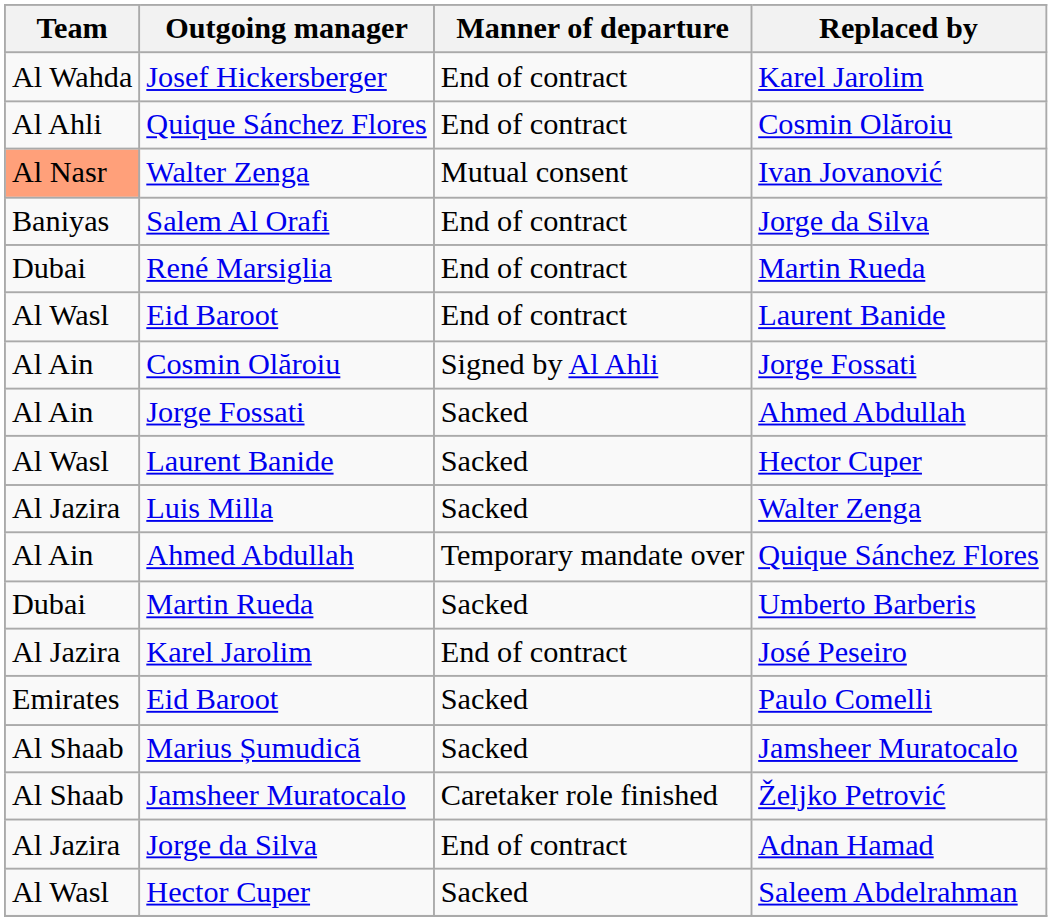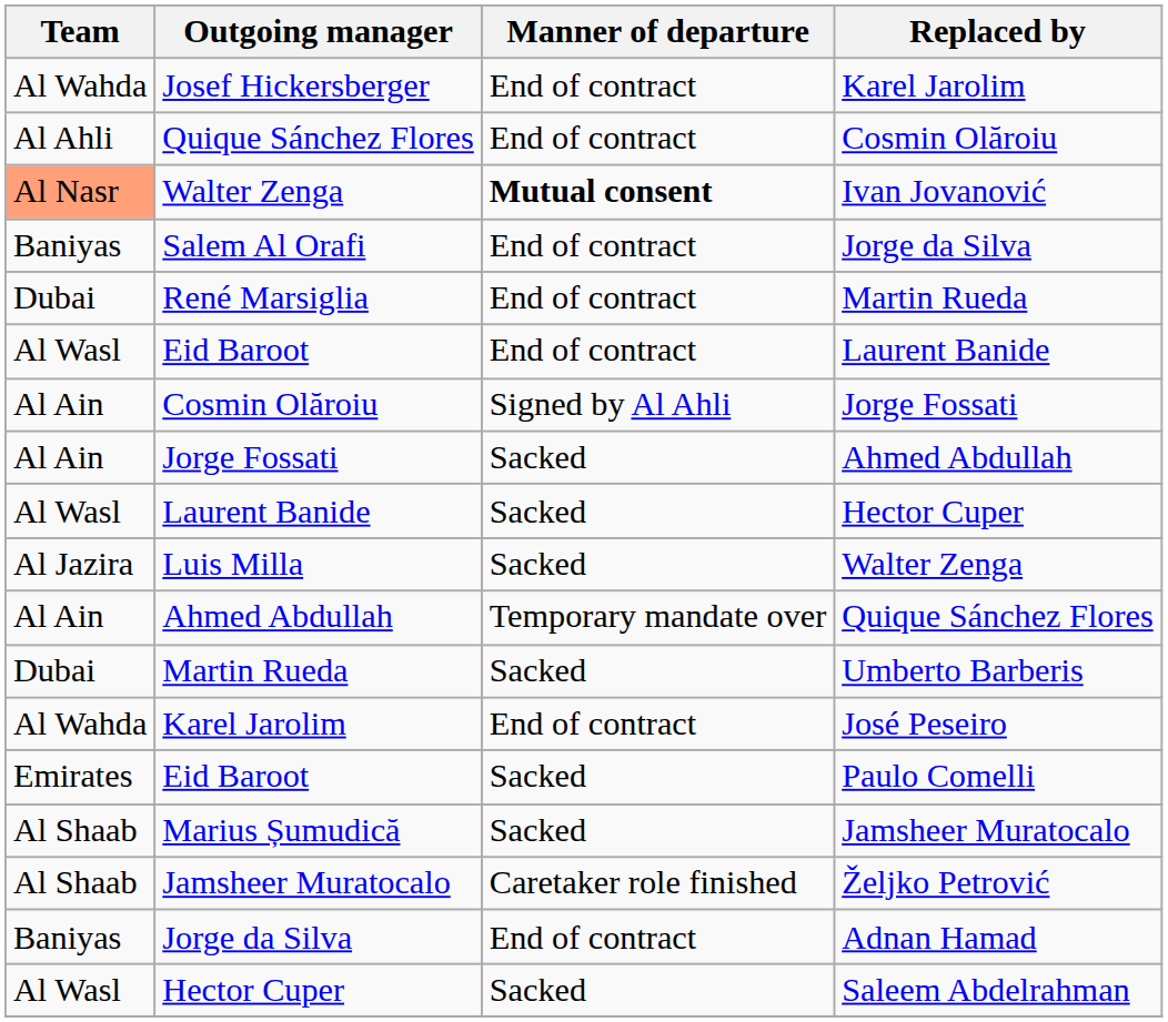 <table class="wikitable sortable">
 <tr>
 <th>Team</th>
 <th>Outgoing manager</th>
 <th>Manner of departure</th>
 <th>Replaced by</th>
 </tr>
 <tr>
 <td>Al Wahda</td>
 <td> <a href='#'>Josef Hickersberger</a></td>
 <td>End of contract</td>
 <td> <a href='#'>Karel Jarolim</a></td>
 </tr>
 <tr>
 <td>Al Ahli</td>
 <td> <a href='#'>Quique Sánchez Flores</a></td>
 <td>End of contract</td>
 <td> <a href='#'>Cosmin Olăroiu</a></td>
 </tr>
 <tr>
 <td style="background: lightsalmon;">Al Nasr</td>
 <td> <a href='#'>Walter Zenga</a></td>
-<td>Mutual consent</td>
+<td><strong>Mutual consent</strong></td>
 <td> <a href='#'>Ivan Jovanović</a></td>
 </tr>
 <tr>
 <td>Baniyas</td>
 <td> <a href='#'>Salem Al Orafi</a></td>
 <td>End of contract</td>
 <td> <a href='#'>Jorge da Silva</a></td>
 </tr>
 <tr>
 <td>Dubai</td>
 <td> <a href='#'>René Marsiglia</a></td>
 <td>End of contract</td>
 <td> <a href='#'>Martin Rueda</a></td>
 </tr>
 <tr>
 <td>Al Wasl</td>
 <td> <a href='#'>Eid Baroot</a></td>
 <td>End of contract</td>
 <td> <a href='#'>Laurent Banide</a></td>
 </tr>
 <tr>
 <td>Al Ain</td>
 <td> <a href='#'>Cosmin Olăroiu</a></td>
 <td>Signed by <a href='#'>Al Ahli</a></td>
 <td> <a href='#'>Jorge Fossati</a></td>
 </tr>
 <tr>
 <td>Al Ain</td>
 <td> <a href='#'>Jorge Fossati</a></td>
 <td>Sacked</td>
 <td> <a href='#'>Ahmed Abdullah</a></td>
 </tr>
 <tr>
 <td>Al Wasl</td>
 <td> <a href='#'>Laurent Banide</a></td>
 <td>Sacked</td>
 <td> <a href='#'>Hector Cuper</a></td>
 </tr>
 <tr>
 <td>Al Jazira</td>
 <td> <a href='#'>Luis Milla</a></td>
 <td>Sacked</td>
 <td> <a href='#'>Walter Zenga</a></td>
 </tr>
 <tr>
 <td>Al Ain</td>
 <td> <a href='#'>Ahmed Abdullah</a></td>
 <td>Temporary mandate over</td>
 <td> <a href='#'>Quique Sánchez Flores</a></td>
 </tr>
 <tr>
 <td>Dubai</td>
 <td> <a href='#'>Martin Rueda</a></td>
 <td>Sacked</td>
 <td> <a href='#'>Umberto Barberis</a></td>
 </tr>
 <tr>
-<td>Al Jazira</td>
+<td>Al Wahda</td>
 <td> <a href='#'>Karel Jarolim</a></td>
 <td>End of contract</td>
 <td> <a href='#'>José Peseiro</a></td>
 </tr>
 <tr>
 <td>Emirates</td>
 <td> <a href='#'>Eid Baroot</a></td>
 <td>Sacked</td>
 <td> <a href='#'>Paulo Comelli</a></td>
 </tr>
 <tr>
 <td>Al Shaab</td>
 <td> <a href='#'>Marius Șumudică</a></td>
 <td>Sacked</td>
 <td> <a href='#'>Jamsheer Muratocalo</a></td>
 </tr>
 <tr>
 <td>Al Shaab</td>
 <td> <a href='#'>Jamsheer Muratocalo</a></td>
 <td>Caretaker role finished</td>
 <td> <a href='#'>Željko Petrović</a></td>
 </tr>
 <tr>
-<td>Al Jazira</td>
+<td>Baniyas</td>
 <td> <a href='#'>Jorge da Silva</a></td>
 <td>End of contract</td>
 <td> <a href='#'>Adnan Hamad</a></td>
 </tr>
 <tr>
 <td>Al Wasl</td>
 <td> <a href='#'>Hector Cuper</a></td>
 <td>Sacked</td>
 <td> <a href='#'>Saleem Abdelrahman</a></td>
 </tr>
 <tr>
 </tr>
 </table>
